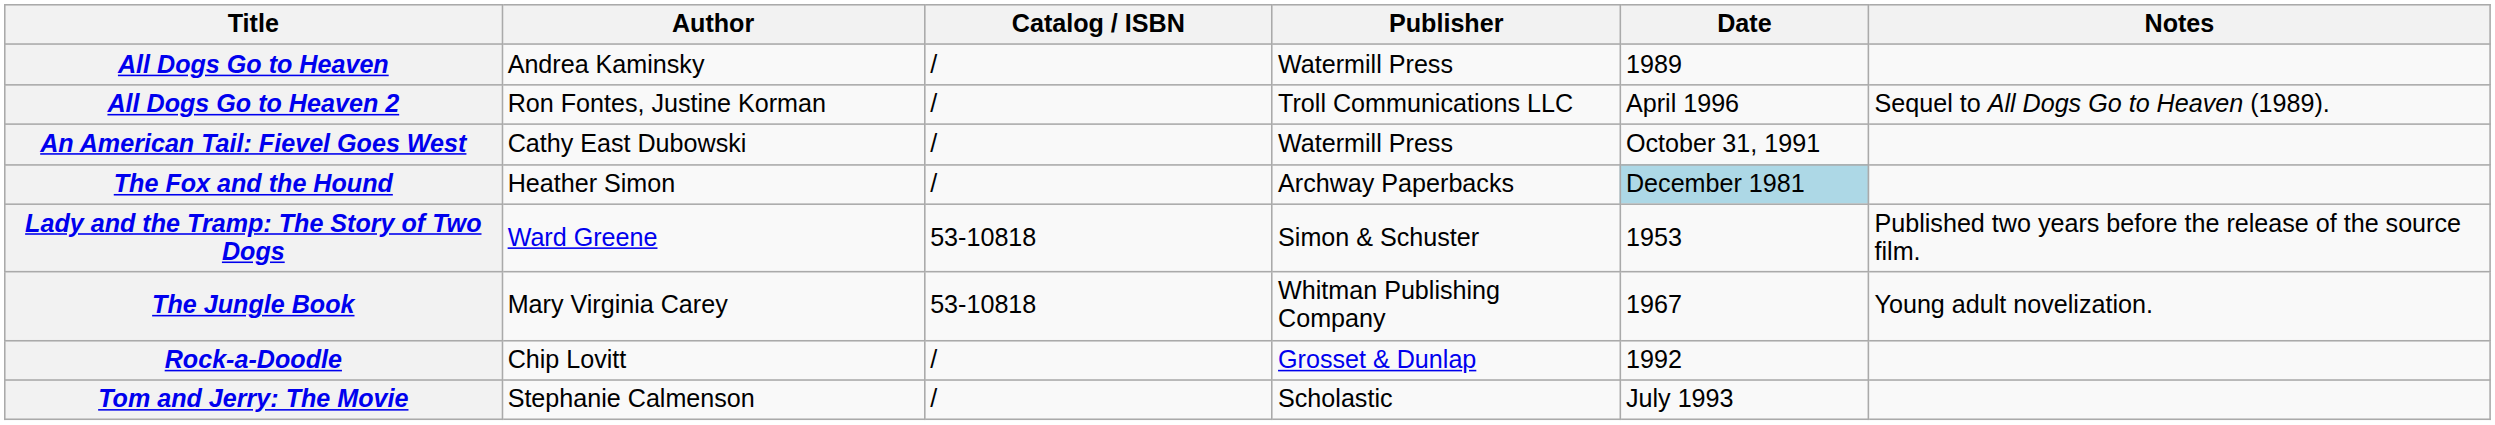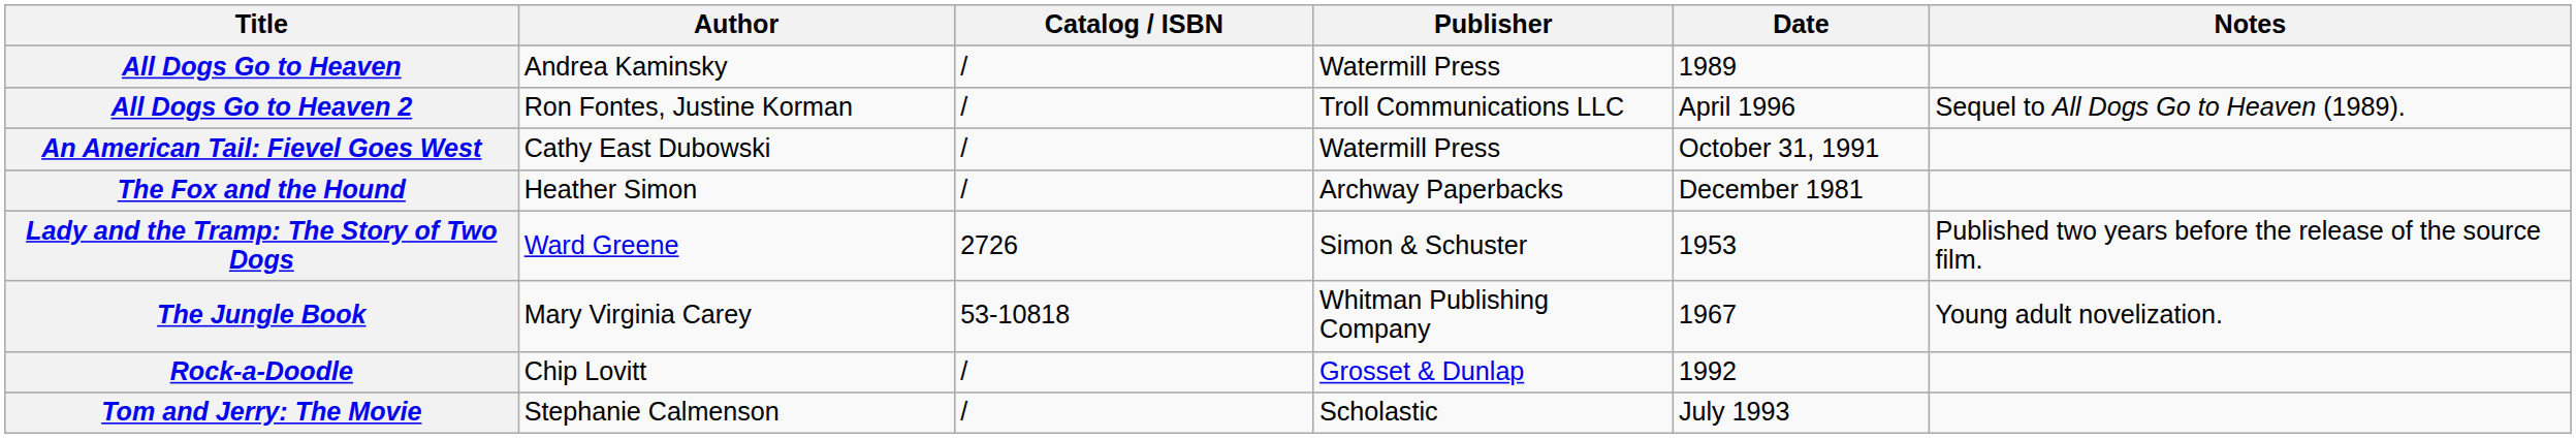 <table class="wikitable sortable" style="width:100%;">
 <tr>
 <th width=20%>Title</th>
 <th width=17%>Author</th>
 <th width=14%>Catalog / ISBN</th>
 <th width=14%>Publisher</th>
 <th width=10%>Date</th>
 <th width=25%>Notes</th>
 </tr>
 <tr>
 <th><em><a href='#'>All Dogs Go to Heaven</a></em></th>
 <td>Andrea Kaminsky</td>
 <td> / </td>
 <td>Watermill Press</td>
 <td>1989</td>
 <td></td>
 </tr>
 <tr>
 <th><em><a href='#'>All Dogs Go to Heaven 2</a></em></th>
 <td>Ron Fontes, Justine Korman</td>
 <td> / </td>
 <td>Troll Communications LLC</td>
 <td>April 1996</td>
 <td>Sequel to <em>All Dogs Go to Heaven</em> (1989).</td>
 </tr>
 <tr>
 <th><em><a href='#'>An American Tail: Fievel Goes West</a></em></th>
 <td>Cathy East Dubowski</td>
 <td> / </td>
 <td>Watermill Press</td>
 <td>October 31, 1991</td>
 <td></td>
 </tr>
 <tr>
 <th><em><a href='#'>The Fox and the Hound</a></em></th>
 <td>Heather Simon</td>
 <td> / </td>
 <td>Archway Paperbacks</td>
-<td style="background: lightblue;">December 1981</td>
+<td>December 1981</td>
 <td></td>
 </tr>
 <tr>
 <th><em><a href='#'>Lady and the Tramp: The Story of Two Dogs</a></em></th>
 <td><a href='#'>Ward Greene</a></td>
-<td>53-10818</td>
+<td>2726</td>
 <td>Simon & Schuster</td>
 <td>1953</td>
 <td>Published two years before the release of the source film.</td>
 </tr>
 <tr>
 <th> <em><a href='#'>The Jungle Book</a></em></th>
 <td>Mary Virginia Carey</td>
 <td>53-10818</td>
 <td>Whitman Publishing Company</td>
 <td>1967</td>
 <td>Young adult novelization.</td>
 </tr>
 <tr>
 <th><em><a href='#'>Rock-a-Doodle</a></em></th>
 <td>Chip Lovitt</td>
 <td> / </td>
 <td><a href='#'>Grosset & Dunlap</a></td>
 <td>1992</td>
 <td></td>
 </tr>
 <tr>
 <th><em><a href='#'>Tom and Jerry: The Movie</a></em></th>
 <td>Stephanie Calmenson</td>
 <td> / </td>
 <td>Scholastic</td>
 <td>July 1993</td>
 <td></td>
 </tr>
 </table>
